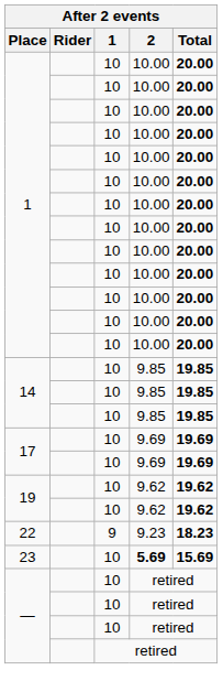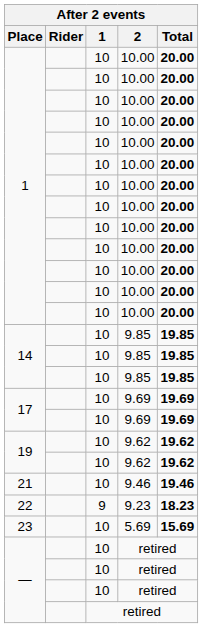 <table class=wikitable style="text-align:center">
 <tr>
 <th colspan=5>After 2 events</th>
 </tr>
 <tr>
 <th>Place</th>
 <th>Rider</th>
 <th width=30>1</th>
 <th width=30>2</th>
 <th>Total</th>
 </tr>
 <tr>
 <td rowspan=13>1</td>
 <td align=left></td>
 <td>10</td>
 <td>10.00</td>
 <td><strong>20.00</strong></td>
 </tr>
 <tr>
 <td align=left></td>
 <td>10</td>
 <td>10.00</td>
 <td><strong>20.00</strong></td>
 </tr>
 <tr>
 <td align=left></td>
 <td>10</td>
 <td>10.00</td>
 <td><strong>20.00</strong></td>
 </tr>
 <tr>
 <td align=left></td>
 <td>10</td>
 <td>10.00</td>
 <td><strong>20.00</strong></td>
 </tr>
 <tr>
 <td align=left></td>
 <td>10</td>
 <td>10.00</td>
 <td><strong>20.00</strong></td>
 </tr>
 <tr>
 <td align=left></td>
 <td>10</td>
 <td>10.00</td>
 <td><strong>20.00</strong></td>
 </tr>
 <tr>
 <td align=left></td>
 <td>10</td>
 <td>10.00</td>
 <td><strong>20.00</strong></td>
 </tr>
 <tr>
 <td align=left></td>
 <td>10</td>
 <td>10.00</td>
 <td><strong>20.00</strong></td>
 </tr>
 <tr>
 <td align=left></td>
 <td>10</td>
 <td>10.00</td>
 <td><strong>20.00</strong></td>
 </tr>
 <tr>
 <td align=left></td>
 <td>10</td>
 <td>10.00</td>
 <td><strong>20.00</strong></td>
 </tr>
 <tr>
 <td align=left></td>
 <td>10</td>
 <td>10.00</td>
 <td><strong>20.00</strong></td>
 </tr>
 <tr>
 <td align=left></td>
 <td>10</td>
 <td>10.00</td>
 <td><strong>20.00</strong></td>
 </tr>
 <tr>
 <td align=left></td>
 <td>10</td>
 <td>10.00</td>
 <td><strong>20.00</strong></td>
 </tr>
 <tr>
 <td rowspan=3>14</td>
 <td align=left></td>
 <td>10</td>
 <td>9.85</td>
 <td><strong>19.85</strong></td>
 </tr>
 <tr>
 <td align=left></td>
 <td>10</td>
 <td>9.85</td>
 <td><strong>19.85</strong></td>
 </tr>
 <tr>
 <td align=left></td>
 <td>10</td>
 <td>9.85</td>
 <td><strong>19.85</strong></td>
 </tr>
 <tr>
 <td rowspan=2>17</td>
 <td align=left></td>
 <td>10</td>
 <td>9.69</td>
 <td><strong>19.69</strong></td>
 </tr>
 <tr>
 <td align=left></td>
 <td>10</td>
 <td>9.69</td>
 <td><strong>19.69</strong></td>
 </tr>
 <tr>
 <td rowspan=2>19</td>
 <td align=left></td>
 <td>10</td>
 <td>9.62</td>
 <td><strong>19.62</strong></td>
 </tr>
 <tr>
 <td align=left></td>
 <td>10</td>
 <td>9.62</td>
 <td><strong>19.62</strong></td>
 </tr>
 <tr>
+<td>21</td>
+<td align=left></td>
+<td>10</td>
+<td>9.46</td>
+<td><strong>19.46</strong></td>
+</tr>
+<tr>
 <td>22</td>
 <td align=left></td>
 <td>9</td>
 <td>9.23</td>
 <td><strong>18.23</strong></td>
 </tr>
 <tr>
 <td>23</td>
 <td align=left></td>
 <td>10</td>
-<td><strong>5.69</strong></td>
+<td>5.69</td>
 <td><strong>15.69</strong></td>
 </tr>
 <tr>
 <td rowspan=4>—</td>
 <td align=left></td>
 <td>10</td>
 <td colspan=2>retired</td>
 </tr>
 <tr>
 <td align=left></td>
 <td>10</td>
 <td colspan=2>retired</td>
 </tr>
 <tr>
 <td align=left></td>
 <td>10</td>
 <td colspan=2>retired</td>
 </tr>
 <tr>
 <td align=left></td>
 <td colspan=3>retired</td>
 </tr>
 </table>
